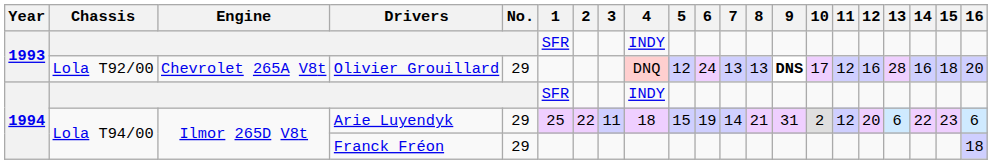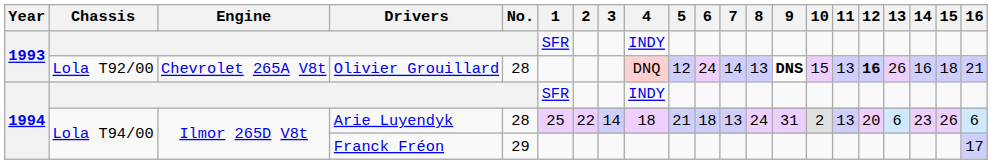 <table class="wikitable" style="text-align:center; font-size:90%">
 <tr>
 <th>Year</th>
 <th>Chassis</th>
 <th>Engine</th>
 <th>Drivers</th>
 <th>No.</th>
 <th>1</th>
 <th>2</th>
 <th>3</th>
 <th>4</th>
 <th>5</th>
 <th>6</th>
 <th>7</th>
 <th>8</th>
 <th>9</th>
 <th>10</th>
 <th>11</th>
 <th>12</th>
 <th>13</th>
 <th>14</th>
 <th>15</th>
 <th>16</th>
 </tr>
 <tr>
 <th rowspan=2><a href='#'>1993</a></th>
 <th colspan=4></th>
 <td><a href='#'>SFR</a></td>
 <td></td>
 <td></td>
 <td><a href='#'>INDY</a></td>
 <td></td>
 <td></td>
 <td></td>
 <td></td>
 <td></td>
 <td></td>
 <td></td>
 <td></td>
 <td></td>
 <td></td>
 <td></td>
 <td></td>
 </tr>
 <tr>
 <td><a href='#'>Lola</a> T92/00</td>
 <td><a href='#'>Chevrolet</a> <a href='#'>265A</a> <a href='#'>V8</a><a href='#'>t</a></td>
 <td align="left"> <a href='#'>Olivier Grouillard</a></td>
-<td>29</td>
+<td>28</td>
 <td></td>
 <td></td>
 <td></td>
 <td style="background:#ffcfcf;">DNQ</td>
 <td style="background:#cfcfff;">12</td>
 <td style="background:#efcfff;">24</td>
-<td style="background:#cfcfff;">13</td>
+<td style="background:#cfcfff;">14</td>
 <td style="background:#cfcfff;">13</td>
 <td style="background:#ffffff;"><strong>DNS</strong></td>
-<td style="background:#efcfff;">17</td>
-<td style="background:#cfcfff;">12</td>
-<td style="background:#cfcfff;">16</td>
-<td style="background:#efcfff;">28</td>
+<td style="background:#efcfff;">15</td>
+<td style="background:#cfcfff;">13</td>
+<td style="background:#cfcfff;"><strong>16</strong></td>
+<td style="background:#efcfff;">26</td>
 <td style="background:#cfcfff;">16</td>
 <td style="background:#cfcfff;">18</td>
-<td style="background:#cfcfff;">20</td>
+<td style="background:#cfcfff;">21</td>
 </tr>
 <tr>
 <th rowspan=3><a href='#'>1994</a></th>
 <th colspan=4></th>
 <td><a href='#'>SFR</a></td>
 <td></td>
 <td></td>
 <td><a href='#'>INDY</a></td>
 <td></td>
 <td></td>
 <td></td>
 <td></td>
 <td></td>
 <td></td>
 <td></td>
 <td></td>
 <td></td>
 <td></td>
 <td></td>
 <td></td>
 </tr>
 <tr>
 <td rowspan=2><a href='#'>Lola</a> T94/00</td>
 <td rowspan=2><a href='#'>Ilmor</a> <a href='#'>265D</a> <a href='#'>V8</a><a href='#'>t</a></td>
 <td align="left"> <a href='#'>Arie Luyendyk</a></td>
-<td>29</td>
+<td>28</td>
 <td style="background:#efcfff;">25</td>
 <td style="background:#efcfff;">22</td>
-<td style="background:#cfcfff;">11</td>
+<td style="background:#cfcfff;">14</td>
 <td style="background:#efcfff;">18</td>
-<td style="background:#cfcfff;">15</td>
-<td style="background:#cfcfff;">19</td>
-<td style="background:#cfcfff;">14</td>
-<td style="background:#efcfff;">21</td>
+<td style="background:#cfcfff;">21</td>
+<td style="background:#cfcfff;">18</td>
+<td style="background:#cfcfff;">13</td>
+<td style="background:#efcfff;">24</td>
 <td style="background:#efcfff;">31</td>
 <td style="background:#dfdfdf;">2</td>
-<td style="background:#cfcfff;">12</td>
+<td style="background:#cfcfff;">13</td>
 <td style="background:#efcfff;">20</td>
 <td style="background:#CFEAFF;">6</td>
-<td style="background:#efcfff;">22</td>
 <td style="background:#efcfff;">23</td>
+<td style="background:#efcfff;">26</td>
 <td style="background:#CFEAFF;">6</td>
 </tr>
 <tr>
 <td align="left"> <a href='#'>Franck Fréon</a></td>
 <td>29</td>
 <td></td>
 <td></td>
 <td></td>
 <td></td>
 <td></td>
 <td></td>
 <td></td>
 <td></td>
 <td></td>
 <td></td>
 <td></td>
 <td></td>
 <td></td>
 <td></td>
 <td></td>
-<td style="background:#cfcfff;">18</td>
+<td style="background:#cfcfff;">17</td>
 </tr>
 </table>
